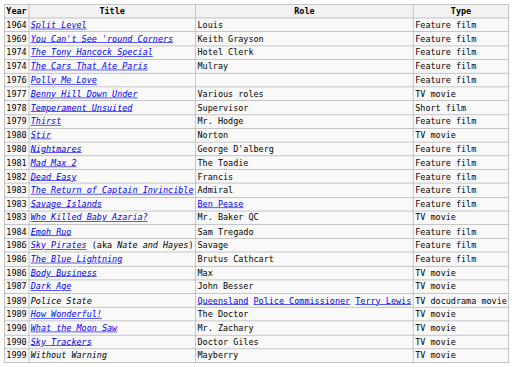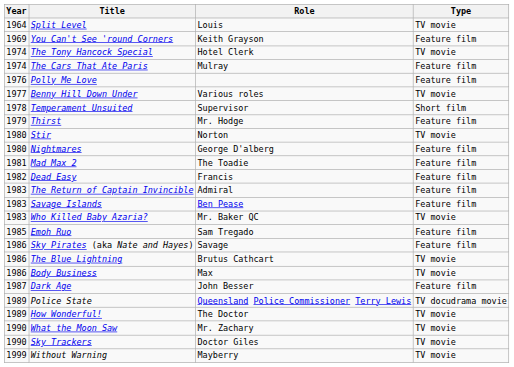 <table class="wikitable">
 <tr>
 <th>Year</th>
 <th>Title</th>
 <th>Role</th>
 <th>Type</th>
 </tr>
 <tr>
 <td>1964</td>
 <td><em><a href='#'>Split Level</a></em></td>
 <td>Louis</td>
-<td>Feature film</td>
+<td>TV movie</td>
 </tr>
 <tr>
 <td>1969</td>
 <td><em><a href='#'>You Can't See 'round Corners</a></em></td>
 <td>Keith Grayson</td>
 <td>Feature film</td>
 </tr>
 <tr>
 <td>1974</td>
 <td><em><a href='#'>The Tony Hancock Special</a></em></td>
 <td>Hotel Clerk</td>
-<td>Feature film</td>
+<td>TV movie</td>
 </tr>
 <tr>
 <td>1974</td>
 <td><em><a href='#'>The Cars That Ate Paris</a></em></td>
 <td>Mulray</td>
 <td>Feature film</td>
 </tr>
 <tr>
 <td>1976</td>
 <td><em><a href='#'>Polly Me Love</a></em></td>
 <td></td>
 <td>Feature film</td>
 </tr>
 <tr>
 <td>1977</td>
 <td><em><a href='#'>Benny Hill Down Under</a></em></td>
 <td>Various roles</td>
 <td>TV movie</td>
 </tr>
 <tr>
 <td>1978</td>
 <td><em><a href='#'>Temperament Unsuited</a></em></td>
 <td>Supervisor</td>
 <td>Short film</td>
 </tr>
 <tr>
 <td>1979</td>
 <td><em><a href='#'>Thirst</a></em></td>
 <td>Mr. Hodge</td>
 <td>Feature film</td>
 </tr>
 <tr>
 <td>1980</td>
 <td><em><a href='#'>Stir</a></em></td>
 <td>Norton</td>
 <td>TV movie</td>
 </tr>
 <tr>
 <td>1980</td>
 <td><em><a href='#'>Nightmares</a></em></td>
 <td>George D'alberg</td>
 <td>Feature film</td>
 </tr>
 <tr>
 <td>1981</td>
 <td><em><a href='#'>Mad Max 2</a></em></td>
 <td>The Toadie</td>
 <td>Feature film</td>
 </tr>
 <tr>
 <td>1982</td>
 <td><em><a href='#'>Dead Easy</a></em></td>
 <td>Francis</td>
 <td>Feature film</td>
 </tr>
 <tr>
 <td>1983</td>
 <td><em><a href='#'>The Return of Captain Invincible</a></em></td>
 <td>Admiral</td>
 <td>Feature film</td>
 </tr>
 <tr>
 <td>1983</td>
 <td><em><a href='#'>Savage Islands</a></em></td>
 <td><a href='#'>Ben Pease</a></td>
 <td>Feature film</td>
 </tr>
 <tr>
 <td>1983</td>
 <td><em><a href='#'>Who Killed Baby Azaria?</a></em></td>
 <td>Mr. Baker QC</td>
 <td>TV movie</td>
 </tr>
 <tr>
-<td>1984</td>
+<td>1985</td>
 <td><em><a href='#'>Emoh Ruo</a></em></td>
 <td>Sam Tregado</td>
 <td>Feature film</td>
 </tr>
 <tr>
 <td>1986</td>
 <td><em><a href='#'>Sky Pirates</a></em> (aka <em>Nate and Hayes</em>)</td>
 <td>Savage</td>
 <td>Feature film</td>
 </tr>
 <tr>
 <td>1986</td>
 <td><em><a href='#'>The Blue Lightning</a></em></td>
 <td>Brutus Cathcart</td>
-<td>Feature film</td>
+<td>TV movie</td>
 </tr>
 <tr>
 <td>1986</td>
 <td><em><a href='#'>Body Business</a></em></td>
 <td>Max</td>
 <td>TV movie</td>
 </tr>
 <tr>
 <td>1987</td>
 <td><em><a href='#'>Dark Age</a></em></td>
 <td>John Besser</td>
-<td>TV movie</td>
+<td>Feature film</td>
 </tr>
 <tr>
 <td>1989</td>
 <td><em>Police State</em></td>
 <td><a href='#'>Queensland</a> <a href='#'>Police Commissioner</a> <a href='#'>Terry Lewis</a></td>
 <td>TV docudrama movie</td>
 </tr>
 <tr>
 <td>1989</td>
 <td><em><a href='#'>How Wonderful!</a></em></td>
 <td>The Doctor</td>
 <td>TV movie</td>
 </tr>
 <tr>
 <td>1990</td>
 <td><em><a href='#'>What the Moon Saw</a></em></td>
 <td>Mr. Zachary</td>
 <td>TV movie</td>
 </tr>
 <tr>
 <td>1990</td>
 <td><em><a href='#'>Sky Trackers</a></em></td>
 <td>Doctor Giles</td>
 <td>TV movie</td>
 </tr>
 <tr>
 <td>1999</td>
 <td><em>Without Warning</em></td>
 <td>Mayberry</td>
 <td>TV movie</td>
 </tr>
 </table>
